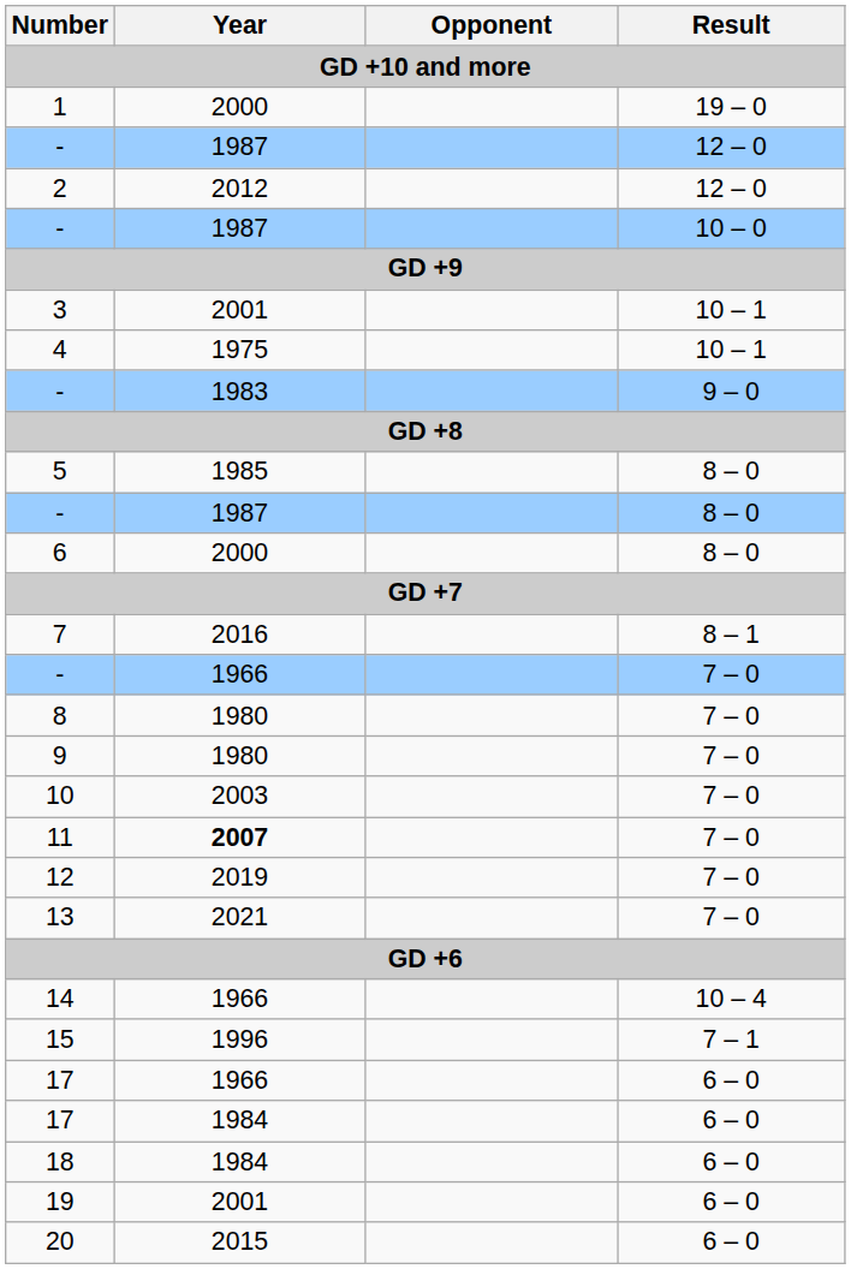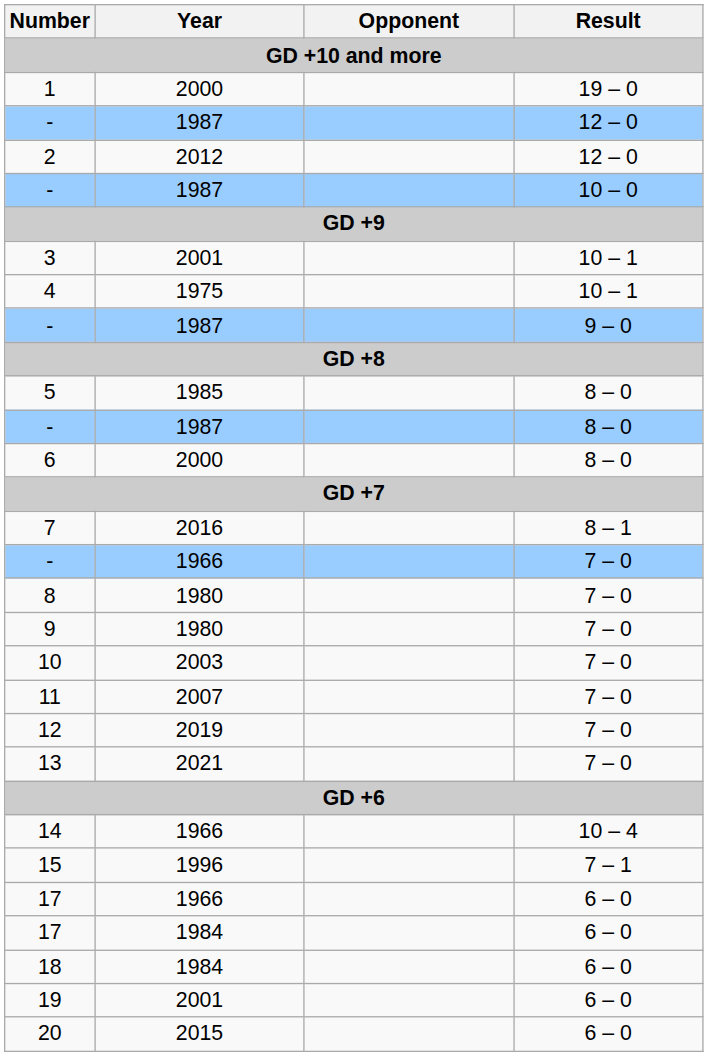 <table class="wikitable sortable">
 <tr>
 <th width=30>Number</th>
 <th width=150>Year</th>
 <th width=150>Opponent</th>
 <th width=135>Result</th>
 </tr>
 <tr>
 <td colspan="4" bgcolor="#cccccc"align=center><strong>GD +10 and more</strong></td>
 </tr>
 <tr>
 <td align=center>1</td>
 <td align=center>2000</td>
 <td></td>
 <td align=center>19 – 0</td>
 </tr>
 <tr style="background:#9acdff;">
 <td align=center>-</td>
 <td align=center>1987</td>
 <td></td>
 <td align=center>12 – 0</td>
 </tr>
 <tr>
 <td align=center>2</td>
 <td align=center>2012</td>
 <td></td>
 <td align=center>12 – 0</td>
 </tr>
 <tr style="background:#9acdff;">
 <td align=center>-</td>
 <td align=center>1987</td>
 <td></td>
 <td align=center>10 – 0</td>
 </tr>
 <tr>
 <td colspan="4" bgcolor="#cccccc"align=center><strong>GD +9</strong></td>
 </tr>
 <tr>
 <td align=center>3</td>
 <td align=center>2001</td>
 <td></td>
 <td align=center>10 – 1</td>
 </tr>
 <tr>
 <td align=center>4</td>
 <td align=center>1975</td>
 <td></td>
 <td align=center>10 – 1</td>
 </tr>
 <tr style="background:#9acdff;">
 <td align=center>-</td>
-<td align=center>1983</td>
+<td align=center>1987</td>
 <td></td>
 <td align=center>9 – 0</td>
 </tr>
 <tr>
 <td colspan="4" bgcolor="#cccccc"align=center><strong>GD +8</strong></td>
 </tr>
 <tr>
 <td align=center>5</td>
 <td align=center>1985</td>
 <td></td>
 <td align=center>8 – 0</td>
 </tr>
 <tr style="background:#9acdff;">
 <td align=center>-</td>
 <td align=center>1987</td>
 <td></td>
 <td align=center>8 – 0</td>
 </tr>
 <tr>
 <td align=center>6</td>
 <td align=center>2000</td>
 <td></td>
 <td align=center>8 – 0</td>
 </tr>
 <tr>
 <td colspan="4" bgcolor="#cccccc"align=center><strong>GD +7</strong></td>
 </tr>
 <tr>
 <td align=center>7</td>
 <td align=center>2016</td>
 <td></td>
 <td align=center>8 – 1</td>
 </tr>
 <tr style="background:#9acdff;">
 <td align=center>-</td>
 <td align=center>1966</td>
 <td></td>
 <td align=center>7 – 0</td>
 </tr>
 <tr>
 <td align=center>8</td>
 <td align=center>1980</td>
 <td></td>
 <td align=center>7 – 0</td>
 </tr>
 <tr>
 <td align=center>9</td>
 <td align=center>1980</td>
 <td></td>
 <td align=center>7 – 0</td>
 </tr>
 <tr>
 <td align=center>10</td>
 <td align=center>2003</td>
 <td></td>
 <td align=center>7 – 0</td>
 </tr>
 <tr>
 <td align=center>11</td>
-<td align=center><strong>2007</strong></td>
+<td align=center>2007</td>
 <td></td>
 <td align=center>7 – 0</td>
 </tr>
 <tr>
 <td align=center>12</td>
 <td align=center>2019</td>
 <td></td>
 <td align=center>7 – 0</td>
 </tr>
 <tr>
 <td align=center>13</td>
 <td align=center>2021</td>
 <td></td>
 <td align=center>7 – 0</td>
 </tr>
 <tr>
 <td colspan="4" bgcolor="#cccccc"align=center><strong>GD +6</strong></td>
 </tr>
 <tr>
 <td align=center>14</td>
 <td align=center>1966</td>
 <td></td>
 <td align=center>10 – 4</td>
 </tr>
 <tr>
 <td align=center>15</td>
 <td align=center>1996</td>
 <td></td>
 <td align=center>7 – 1</td>
 </tr>
 <tr>
 <td align=center>17</td>
 <td align=center>1966</td>
 <td></td>
 <td align=center>6 – 0</td>
 </tr>
 <tr>
 <td align=center>17</td>
 <td align=center>1984</td>
 <td></td>
 <td align=center>6 – 0</td>
 </tr>
 <tr>
 <td align=center>18</td>
 <td align=center>1984</td>
 <td></td>
 <td align=center>6 – 0</td>
 </tr>
 <tr>
 <td align=center>19</td>
 <td align=center>2001</td>
 <td></td>
 <td align=center>6 – 0</td>
 </tr>
 <tr>
 <td align=center>20</td>
 <td align=center>2015</td>
 <td></td>
 <td align=center>6 – 0</td>
 </tr>
 </table>
